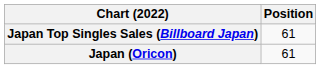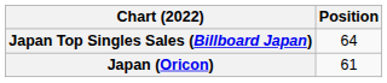 <table class="wikitable plainrowheaders sortable" style="text-align:center">
 <tr>
 <th scope="col">Chart (2022)</th>
 <th scope="col">Position</th>
 </tr>
 <tr>
 <th scope="row">Japan Top Singles Sales (<em><a href='#'>Billboard Japan</a></em>)</th>
-<td>61</td>
+<td>64</td>
 </tr>
 <tr>
 <th scope="row">Japan (<a href='#'>Oricon</a>)</th>
 <td>61</td>
 </tr>
 </table>
